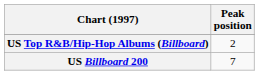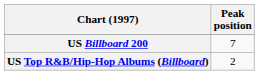 <table class="wikitable sortable plainrowheaders" style="text-align:center">
 <tr>
 <th scope="col">Chart (1997)</th>
 <th scope="col">Peak<br> position</th>
 </tr>
 <tr>
 </tr>
 <tr>
+<th scope="row">US <a href='#'><em>Billboard</em> 200</a></th>
+<td>7</td>
+</tr>
+<tr>
 <th scope="row">US <a href='#'>Top R&B/Hip-Hop Albums</a> (<em><a href='#'>Billboard</a></em>)</th>
 <td>2</td>
 </tr>
-<tr>
-<th scope="row">US <a href='#'><em>Billboard</em> 200</a></th>
-<td>7</td>
-</tr>
 </table>
